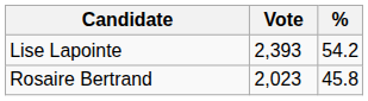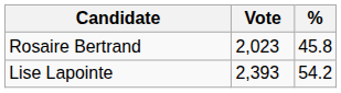 <table class="wikitable">
 <tr>
 <th bgcolor="#DDDDFF" width="200px">Candidate</th>
 <th bgcolor="#DDDDFF" width="50px">Vote</th>
 <th bgcolor="#DDDDFF" width="30px">%</th>
 </tr>
 <tr>
+<td>Rosaire Bertrand</td>
+<td>2,023</td>
+<td>45.8</td>
+</tr>
+<tr>
 <td>Lise Lapointe</td>
 <td>2,393</td>
 <td>54.2</td>
 </tr>
-<tr>
-<td>Rosaire Bertrand</td>
-<td>2,023</td>
-<td>45.8</td>
-</tr>
 </table>
